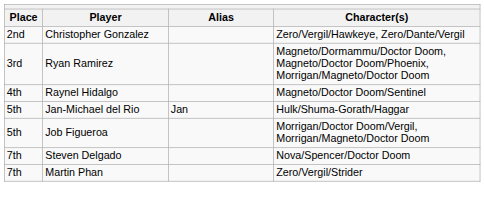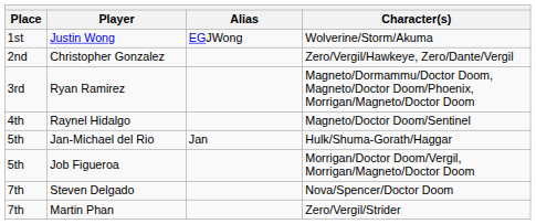 <table class="wikitable">
 <tr>
 <th colspan=4></th>
 </tr>
 <tr>
 <th style="width:50px;">Place</th>
 <th style="width:180px;">Player</th>
 <th style="width:150px;">Alias</th>
 <th style="width:300px;">Character(s)</th>
+</tr>
+<tr>
+<td>1st</td>
+<td> <a href='#'>Justin Wong</a></td>
+<td><a href='#'>EG</a>JWong</td>
+<td>Wolverine/Storm/Akuma</td>
 </tr>
 <tr>
 <td>2nd</td>
 <td> Christopher Gonzalez</td>
 <td></td>
 <td>Zero/Vergil/Hawkeye, Zero/Dante/Vergil</td>
 </tr>
 <tr>
 <td>3rd</td>
 <td> Ryan Ramirez</td>
 <td></td>
 <td>Magneto/Dormammu/Doctor Doom, Magneto/Doctor Doom/Phoenix, Morrigan/Magneto/Doctor Doom</td>
 </tr>
 <tr>
 <td>4th</td>
 <td> Raynel Hidalgo</td>
 <td></td>
 <td>Magneto/Doctor Doom/Sentinel</td>
 </tr>
 <tr>
 <td>5th</td>
 <td> Jan-Michael del Rio</td>
 <td>Jan</td>
 <td>Hulk/Shuma-Gorath/Haggar</td>
 </tr>
 <tr>
 <td>5th</td>
 <td> Job Figueroa</td>
 <td></td>
 <td>Morrigan/Doctor Doom/Vergil, Morrigan/Magneto/Doctor Doom</td>
 </tr>
 <tr>
 <td>7th</td>
 <td> Steven Delgado</td>
 <td></td>
 <td>Nova/Spencer/Doctor Doom</td>
 </tr>
 <tr>
 <td>7th</td>
 <td> Martin Phan</td>
 <td></td>
 <td>Zero/Vergil/Strider</td>
 </tr>
 </table>
